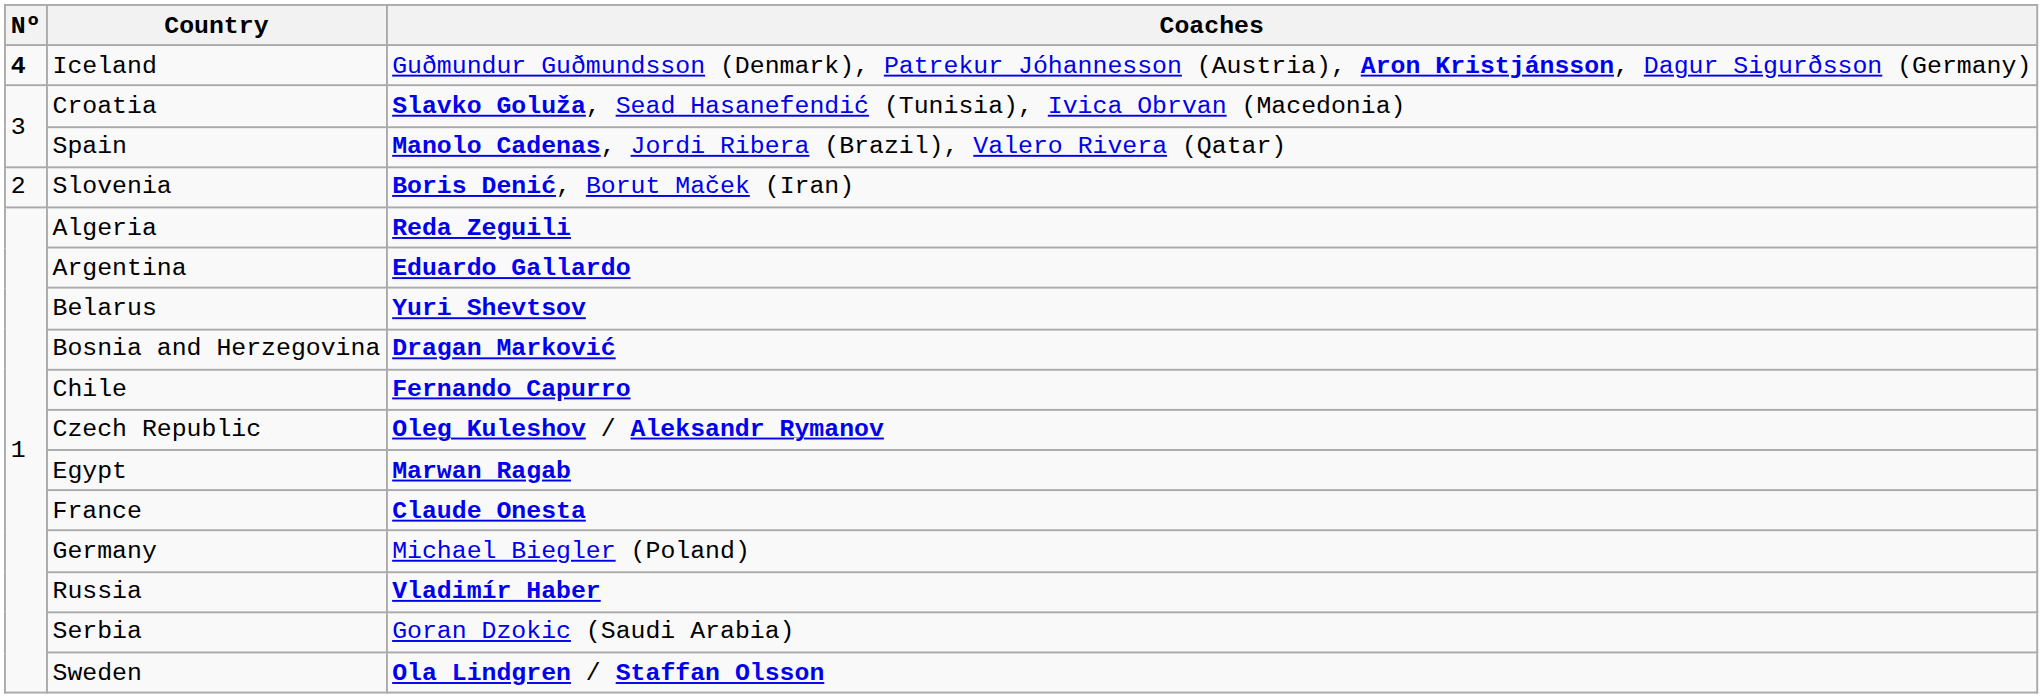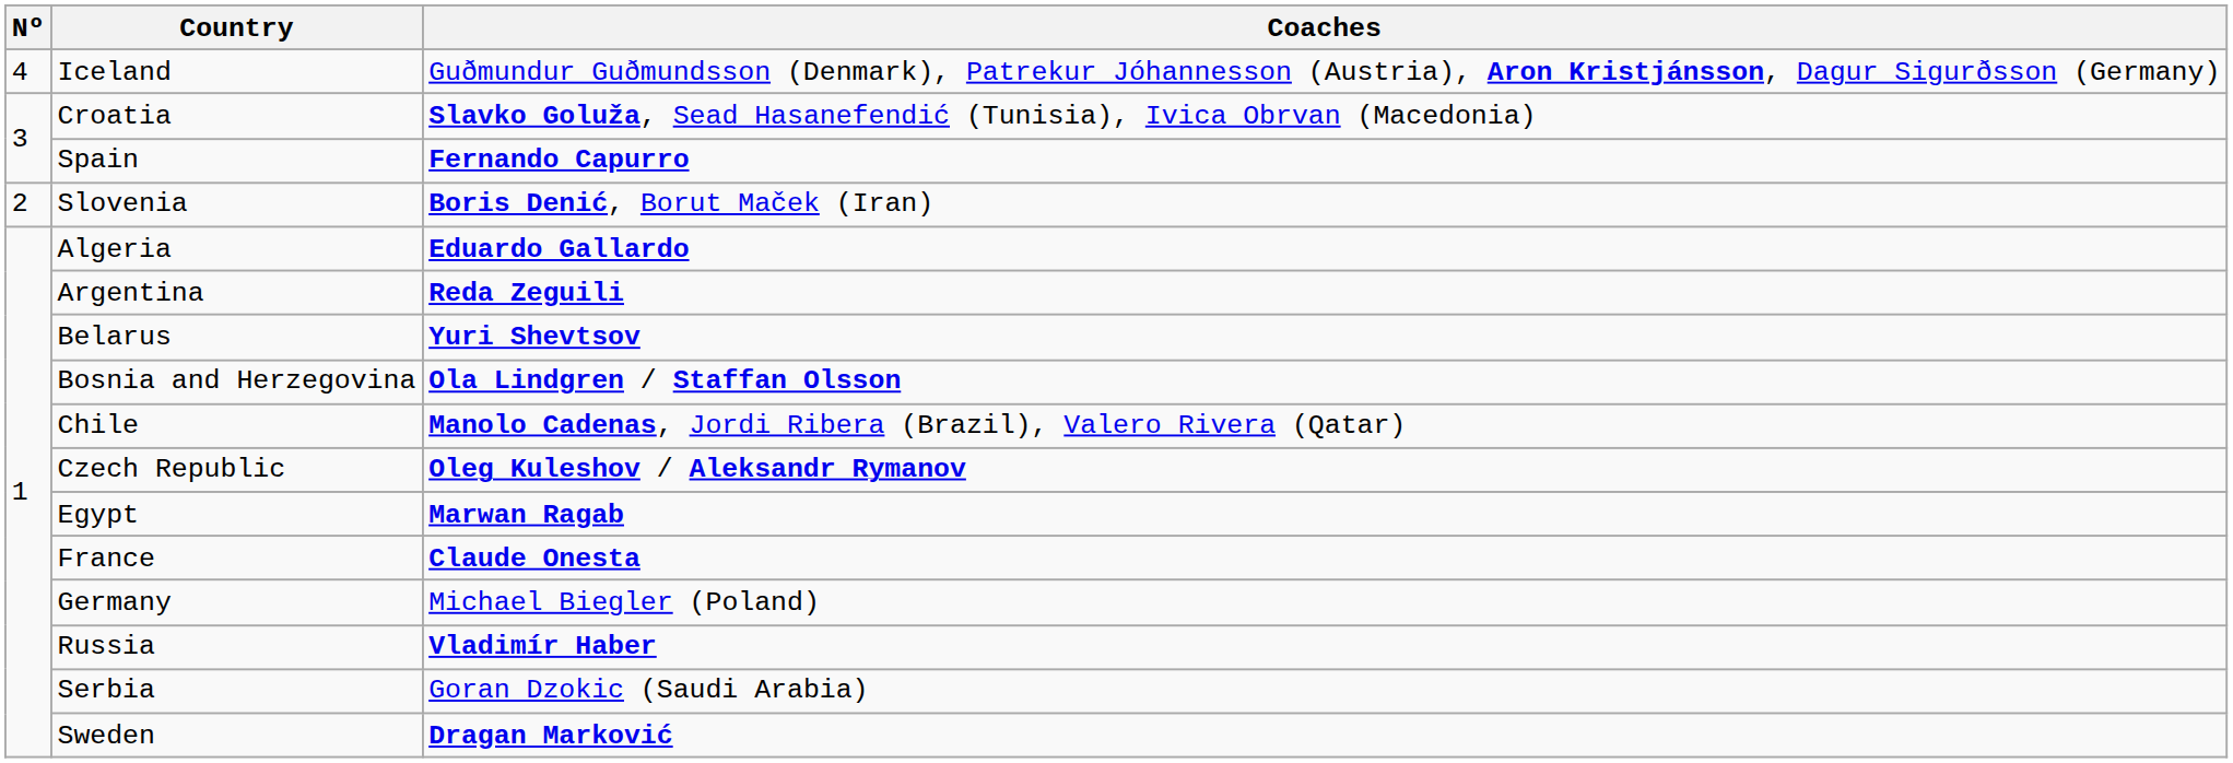 <table class="wikitable">
 <tr>
 <th>Nº</th>
 <th>Country</th>
 <th>Coaches</th>
 </tr>
 <tr>
-<td><strong>4</strong></td>
+<td>4</td>
 <td> Iceland</td>
 <td><a href='#'>Guðmundur Guðmundsson</a> (Denmark), <a href='#'>Patrekur Jóhannesson</a> (Austria), <strong><a href='#'>Aron Kristjánsson</a></strong>, <a href='#'>Dagur Sigurðsson</a> (Germany)</td>
 </tr>
 <tr>
 <td rowspan="2">3</td>
 <td> Croatia</td>
 <td><strong><a href='#'>Slavko Goluža</a></strong>, <a href='#'>Sead Hasanefendić</a> (Tunisia), <a href='#'>Ivica Obrvan</a> (Macedonia)</td>
 </tr>
 <tr>
 <td> Spain</td>
-<td><strong><a href='#'>Manolo Cadenas</a></strong>, <a href='#'>Jordi Ribera</a> (Brazil), <a href='#'>Valero Rivera</a> (Qatar)</td>
+<td><strong><a href='#'>Fernando Capurro</a></strong></td>
 </tr>
 <tr>
 <td>2</td>
 <td> Slovenia</td>
 <td><strong><a href='#'>Boris Denić</a></strong>, <a href='#'>Borut Maček</a> (Iran)</td>
 </tr>
 <tr>
 <td rowspan="12">1</td>
 <td> Algeria</td>
-<td><strong><a href='#'>Reda Zeguili</a></strong></td>
+<td><strong><a href='#'>Eduardo Gallardo</a></strong></td>
 </tr>
 <tr>
 <td> Argentina</td>
-<td><strong><a href='#'>Eduardo Gallardo</a></strong></td>
+<td><strong><a href='#'>Reda Zeguili</a></strong></td>
 </tr>
 <tr>
 <td> Belarus</td>
 <td><strong><a href='#'>Yuri Shevtsov</a></strong></td>
 </tr>
 <tr>
 <td> Bosnia and Herzegovina</td>
-<td><strong><a href='#'>Dragan Marković</a></strong></td>
+<td><strong><a href='#'>Ola Lindgren</a></strong> / <strong><a href='#'>Staffan Olsson</a></strong></td>
 </tr>
 <tr>
 <td> Chile</td>
-<td><strong><a href='#'>Fernando Capurro</a></strong></td>
+<td><strong><a href='#'>Manolo Cadenas</a></strong>, <a href='#'>Jordi Ribera</a> (Brazil), <a href='#'>Valero Rivera</a> (Qatar)</td>
 </tr>
 <tr>
 <td> Czech Republic</td>
 <td><strong><a href='#'>Oleg Kuleshov</a></strong> / <strong><a href='#'>Aleksandr Rymanov</a></strong></td>
 </tr>
 <tr>
 <td> Egypt</td>
 <td><strong><a href='#'>Marwan Ragab</a></strong></td>
 </tr>
 <tr>
 <td> France</td>
 <td><strong><a href='#'>Claude Onesta</a></strong></td>
 </tr>
 <tr>
 <td> Germany</td>
 <td><a href='#'>Michael Biegler</a> (Poland)</td>
 </tr>
 <tr>
 <td> Russia</td>
 <td><strong><a href='#'>Vladimír Haber</a></strong></td>
 </tr>
 <tr>
 <td> Serbia</td>
 <td><a href='#'>Goran Dzokic</a> (Saudi Arabia)</td>
 </tr>
 <tr>
 <td> Sweden</td>
-<td><strong><a href='#'>Ola Lindgren</a></strong> / <strong><a href='#'>Staffan Olsson</a></strong></td>
+<td><strong><a href='#'>Dragan Marković</a></strong></td>
 </tr>
 </table>
